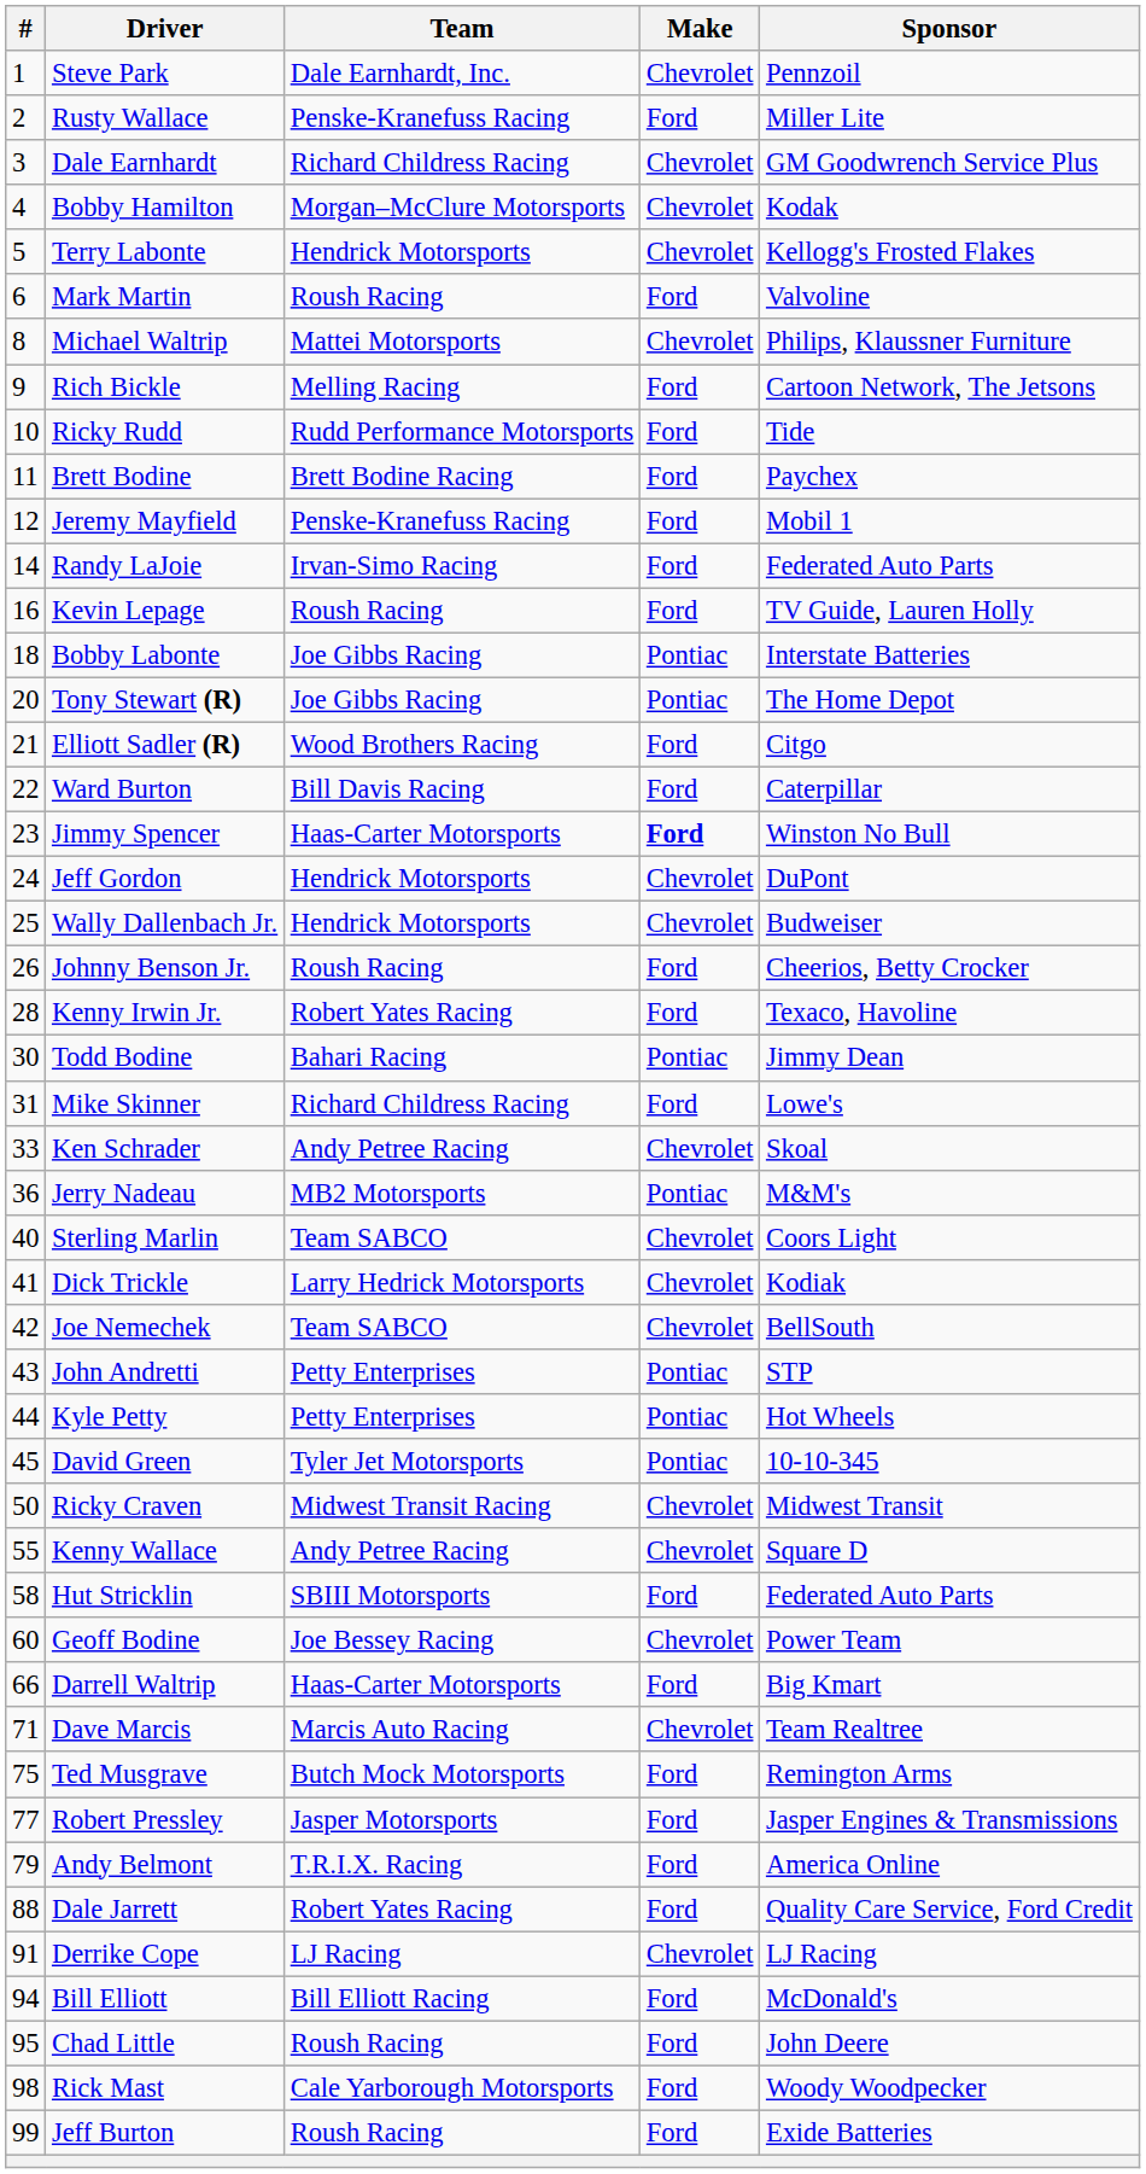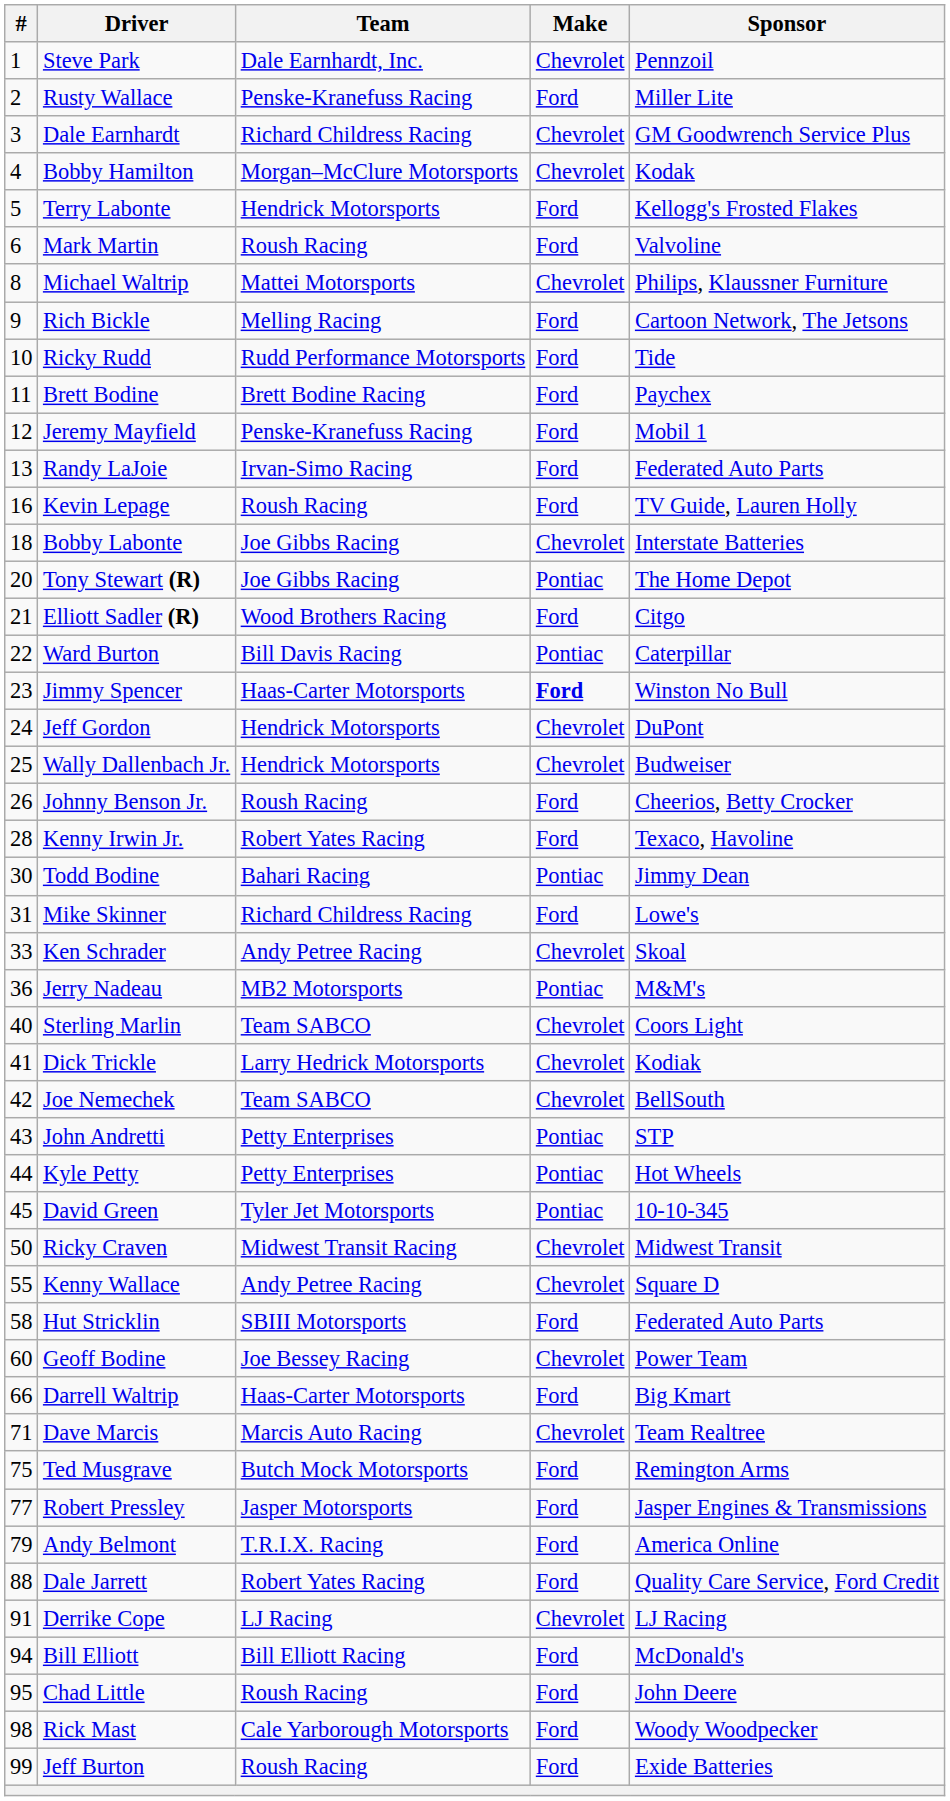 <table class="wikitable" style="font-size:95%">
 <tr>
 <th>#</th>
 <th>Driver</th>
 <th>Team</th>
 <th>Make</th>
 <th>Sponsor</th>
 </tr>
 <tr>
 <td>1</td>
 <td><a href='#'>Steve Park</a></td>
 <td><a href='#'>Dale Earnhardt, Inc.</a></td>
 <td><a href='#'>Chevrolet</a></td>
 <td><a href='#'>Pennzoil</a></td>
 </tr>
 <tr>
 <td>2</td>
 <td><a href='#'>Rusty Wallace</a></td>
 <td><a href='#'>Penske-Kranefuss Racing</a></td>
 <td><a href='#'>Ford</a></td>
 <td><a href='#'>Miller Lite</a></td>
 </tr>
 <tr>
 <td>3</td>
 <td><a href='#'>Dale Earnhardt</a></td>
 <td><a href='#'>Richard Childress Racing</a></td>
 <td><a href='#'>Chevrolet</a></td>
 <td><a href='#'>GM Goodwrench Service Plus</a></td>
 </tr>
 <tr>
 <td>4</td>
 <td><a href='#'>Bobby Hamilton</a></td>
 <td><a href='#'>Morgan–McClure Motorsports</a></td>
 <td><a href='#'>Chevrolet</a></td>
 <td><a href='#'>Kodak</a></td>
 </tr>
 <tr>
 <td>5</td>
 <td><a href='#'>Terry Labonte</a></td>
 <td><a href='#'>Hendrick Motorsports</a></td>
-<td><a href='#'>Chevrolet</a></td>
+<td><a href='#'>Ford</a></td>
 <td><a href='#'>Kellogg's Frosted Flakes</a></td>
 </tr>
 <tr>
 <td>6</td>
 <td><a href='#'>Mark Martin</a></td>
 <td><a href='#'>Roush Racing</a></td>
 <td><a href='#'>Ford</a></td>
 <td><a href='#'>Valvoline</a></td>
 </tr>
 <tr>
 <td>8</td>
 <td><a href='#'>Michael Waltrip</a></td>
 <td><a href='#'>Mattei Motorsports</a></td>
 <td><a href='#'>Chevrolet</a></td>
 <td><a href='#'>Philips</a>, <a href='#'>Klaussner Furniture</a></td>
 </tr>
 <tr>
 <td>9</td>
 <td><a href='#'>Rich Bickle</a></td>
 <td><a href='#'>Melling Racing</a></td>
 <td><a href='#'>Ford</a></td>
 <td><a href='#'>Cartoon Network</a>, <a href='#'>The Jetsons</a></td>
 </tr>
 <tr>
 <td>10</td>
 <td><a href='#'>Ricky Rudd</a></td>
 <td><a href='#'>Rudd Performance Motorsports</a></td>
 <td><a href='#'>Ford</a></td>
 <td><a href='#'>Tide</a></td>
 </tr>
 <tr>
 <td>11</td>
 <td><a href='#'>Brett Bodine</a></td>
 <td><a href='#'>Brett Bodine Racing</a></td>
 <td><a href='#'>Ford</a></td>
 <td><a href='#'>Paychex</a></td>
 </tr>
 <tr>
 <td>12</td>
 <td><a href='#'>Jeremy Mayfield</a></td>
 <td><a href='#'>Penske-Kranefuss Racing</a></td>
 <td><a href='#'>Ford</a></td>
 <td><a href='#'>Mobil 1</a></td>
 </tr>
 <tr>
-<td>14</td>
+<td>13</td>
 <td><a href='#'>Randy LaJoie</a></td>
 <td><a href='#'>Irvan-Simo Racing</a></td>
 <td><a href='#'>Ford</a></td>
 <td><a href='#'>Federated Auto Parts</a></td>
 </tr>
 <tr>
 <td>16</td>
 <td><a href='#'>Kevin Lepage</a></td>
 <td><a href='#'>Roush Racing</a></td>
 <td><a href='#'>Ford</a></td>
 <td><a href='#'>TV Guide</a>, <a href='#'>Lauren Holly</a></td>
 </tr>
 <tr>
 <td>18</td>
 <td><a href='#'>Bobby Labonte</a></td>
 <td><a href='#'>Joe Gibbs Racing</a></td>
-<td><a href='#'>Pontiac</a></td>
+<td><a href='#'>Chevrolet</a></td>
 <td><a href='#'>Interstate Batteries</a></td>
 </tr>
 <tr>
 <td>20</td>
 <td><a href='#'>Tony Stewart</a> <strong>(R)</strong></td>
 <td><a href='#'>Joe Gibbs Racing</a></td>
 <td><a href='#'>Pontiac</a></td>
 <td><a href='#'>The Home Depot</a></td>
 </tr>
 <tr>
 <td>21</td>
 <td><a href='#'>Elliott Sadler</a> <strong>(R)</strong></td>
 <td><a href='#'>Wood Brothers Racing</a></td>
 <td><a href='#'>Ford</a></td>
 <td><a href='#'>Citgo</a></td>
 </tr>
 <tr>
 <td>22</td>
 <td><a href='#'>Ward Burton</a></td>
 <td><a href='#'>Bill Davis Racing</a></td>
-<td><a href='#'>Ford</a></td>
+<td><a href='#'>Pontiac</a></td>
 <td><a href='#'>Caterpillar</a></td>
 </tr>
 <tr>
 <td>23</td>
 <td><a href='#'>Jimmy Spencer</a></td>
 <td><a href='#'>Haas-Carter Motorsports</a></td>
 <td><strong><a href='#'>Ford</a></strong></td>
 <td><a href='#'>Winston No Bull</a></td>
 </tr>
 <tr>
 <td>24</td>
 <td><a href='#'>Jeff Gordon</a></td>
 <td><a href='#'>Hendrick Motorsports</a></td>
 <td><a href='#'>Chevrolet</a></td>
 <td><a href='#'>DuPont</a></td>
 </tr>
 <tr>
 <td>25</td>
 <td><a href='#'>Wally Dallenbach Jr.</a></td>
 <td><a href='#'>Hendrick Motorsports</a></td>
 <td><a href='#'>Chevrolet</a></td>
 <td><a href='#'>Budweiser</a></td>
 </tr>
 <tr>
 <td>26</td>
 <td><a href='#'>Johnny Benson Jr.</a></td>
 <td><a href='#'>Roush Racing</a></td>
 <td><a href='#'>Ford</a></td>
 <td><a href='#'>Cheerios</a>, <a href='#'>Betty Crocker</a></td>
 </tr>
 <tr>
 <td>28</td>
 <td><a href='#'>Kenny Irwin Jr.</a></td>
 <td><a href='#'>Robert Yates Racing</a></td>
 <td><a href='#'>Ford</a></td>
 <td><a href='#'>Texaco</a>, <a href='#'>Havoline</a></td>
 </tr>
 <tr>
 <td>30</td>
 <td><a href='#'>Todd Bodine</a></td>
 <td><a href='#'>Bahari Racing</a></td>
 <td><a href='#'>Pontiac</a></td>
 <td><a href='#'>Jimmy Dean</a></td>
 </tr>
 <tr>
 <td>31</td>
 <td><a href='#'>Mike Skinner</a></td>
 <td><a href='#'>Richard Childress Racing</a></td>
 <td><a href='#'>Ford</a></td>
 <td><a href='#'>Lowe's</a></td>
 </tr>
 <tr>
 <td>33</td>
 <td><a href='#'>Ken Schrader</a></td>
 <td><a href='#'>Andy Petree Racing</a></td>
 <td><a href='#'>Chevrolet</a></td>
 <td><a href='#'>Skoal</a></td>
 </tr>
 <tr>
 <td>36</td>
 <td><a href='#'>Jerry Nadeau</a></td>
 <td><a href='#'>MB2 Motorsports</a></td>
 <td><a href='#'>Pontiac</a></td>
 <td><a href='#'>M&M's</a></td>
 </tr>
 <tr>
 <td>40</td>
 <td><a href='#'>Sterling Marlin</a></td>
 <td><a href='#'>Team SABCO</a></td>
 <td><a href='#'>Chevrolet</a></td>
 <td><a href='#'>Coors Light</a></td>
 </tr>
 <tr>
 <td>41</td>
 <td><a href='#'>Dick Trickle</a></td>
 <td><a href='#'>Larry Hedrick Motorsports</a></td>
 <td><a href='#'>Chevrolet</a></td>
 <td><a href='#'>Kodiak</a></td>
 </tr>
 <tr>
 <td>42</td>
 <td><a href='#'>Joe Nemechek</a></td>
 <td><a href='#'>Team SABCO</a></td>
 <td><a href='#'>Chevrolet</a></td>
 <td><a href='#'>BellSouth</a></td>
 </tr>
 <tr>
 <td>43</td>
 <td><a href='#'>John Andretti</a></td>
 <td><a href='#'>Petty Enterprises</a></td>
 <td><a href='#'>Pontiac</a></td>
 <td><a href='#'>STP</a></td>
 </tr>
 <tr>
 <td>44</td>
 <td><a href='#'>Kyle Petty</a></td>
 <td><a href='#'>Petty Enterprises</a></td>
 <td><a href='#'>Pontiac</a></td>
 <td><a href='#'>Hot Wheels</a></td>
 </tr>
 <tr>
 <td>45</td>
 <td><a href='#'>David Green</a></td>
 <td><a href='#'>Tyler Jet Motorsports</a></td>
 <td><a href='#'>Pontiac</a></td>
 <td><a href='#'>10-10-345</a></td>
 </tr>
 <tr>
 <td>50</td>
 <td><a href='#'>Ricky Craven</a></td>
 <td><a href='#'>Midwest Transit Racing</a></td>
 <td><a href='#'>Chevrolet</a></td>
 <td><a href='#'>Midwest Transit</a></td>
 </tr>
 <tr>
 <td>55</td>
 <td><a href='#'>Kenny Wallace</a></td>
 <td><a href='#'>Andy Petree Racing</a></td>
 <td><a href='#'>Chevrolet</a></td>
 <td><a href='#'>Square D</a></td>
 </tr>
 <tr>
 <td>58</td>
 <td><a href='#'>Hut Stricklin</a></td>
 <td><a href='#'>SBIII Motorsports</a></td>
 <td><a href='#'>Ford</a></td>
 <td><a href='#'>Federated Auto Parts</a></td>
 </tr>
 <tr>
 <td>60</td>
 <td><a href='#'>Geoff Bodine</a></td>
 <td><a href='#'>Joe Bessey Racing</a></td>
 <td><a href='#'>Chevrolet</a></td>
 <td><a href='#'>Power Team</a></td>
 </tr>
 <tr>
 <td>66</td>
 <td><a href='#'>Darrell Waltrip</a></td>
 <td><a href='#'>Haas-Carter Motorsports</a></td>
 <td><a href='#'>Ford</a></td>
 <td><a href='#'>Big Kmart</a></td>
 </tr>
 <tr>
 <td>71</td>
 <td><a href='#'>Dave Marcis</a></td>
 <td><a href='#'>Marcis Auto Racing</a></td>
 <td><a href='#'>Chevrolet</a></td>
 <td><a href='#'>Team Realtree</a></td>
 </tr>
 <tr>
 <td>75</td>
 <td><a href='#'>Ted Musgrave</a></td>
 <td><a href='#'>Butch Mock Motorsports</a></td>
 <td><a href='#'>Ford</a></td>
 <td><a href='#'>Remington Arms</a></td>
 </tr>
 <tr>
 <td>77</td>
 <td><a href='#'>Robert Pressley</a></td>
 <td><a href='#'>Jasper Motorsports</a></td>
 <td><a href='#'>Ford</a></td>
 <td><a href='#'>Jasper Engines & Transmissions</a></td>
 </tr>
 <tr>
 <td>79</td>
 <td><a href='#'>Andy Belmont</a></td>
 <td><a href='#'>T.R.I.X. Racing</a></td>
 <td><a href='#'>Ford</a></td>
 <td><a href='#'>America Online</a></td>
 </tr>
 <tr>
 <td>88</td>
 <td><a href='#'>Dale Jarrett</a></td>
 <td><a href='#'>Robert Yates Racing</a></td>
 <td><a href='#'>Ford</a></td>
 <td><a href='#'>Quality Care Service</a>, <a href='#'>Ford Credit</a></td>
 </tr>
 <tr>
 <td>91</td>
 <td><a href='#'>Derrike Cope</a></td>
 <td><a href='#'>LJ Racing</a></td>
 <td><a href='#'>Chevrolet</a></td>
 <td><a href='#'>LJ Racing</a></td>
 </tr>
 <tr>
 <td>94</td>
 <td><a href='#'>Bill Elliott</a></td>
 <td><a href='#'>Bill Elliott Racing</a></td>
 <td><a href='#'>Ford</a></td>
 <td><a href='#'>McDonald's</a></td>
 </tr>
 <tr>
 <td>95</td>
 <td><a href='#'>Chad Little</a></td>
 <td><a href='#'>Roush Racing</a></td>
 <td><a href='#'>Ford</a></td>
 <td><a href='#'>John Deere</a></td>
 </tr>
 <tr>
 <td>98</td>
 <td><a href='#'>Rick Mast</a></td>
 <td><a href='#'>Cale Yarborough Motorsports</a></td>
 <td><a href='#'>Ford</a></td>
 <td><a href='#'>Woody Woodpecker</a></td>
 </tr>
 <tr>
 <td>99</td>
 <td><a href='#'>Jeff Burton</a></td>
 <td><a href='#'>Roush Racing</a></td>
 <td><a href='#'>Ford</a></td>
 <td><a href='#'>Exide Batteries</a></td>
 </tr>
 <tr>
 <th colspan="5"></th>
 </tr>
 </table>
